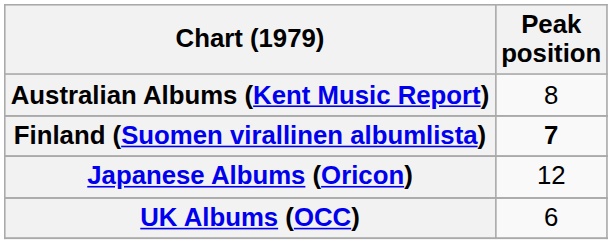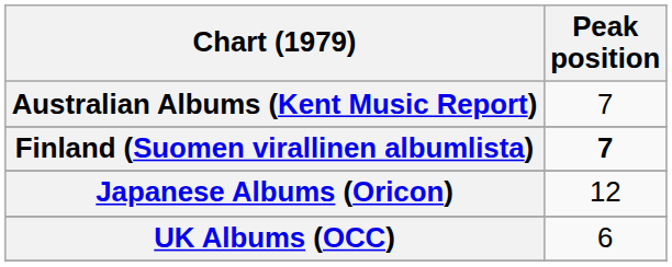 <table class="wikitable sortable plainrowheaders">
 <tr>
 <th>Chart (1979)</th>
 <th>Peak<br>position</th>
 </tr>
 <tr>
 <th scope="row">Australian Albums (<a href='#'>Kent Music Report</a>)</th>
-<td style="text-align:center;">8</td>
+<td style="text-align:center;">7</td>
 </tr>
 <tr>
 </tr>
 <tr>
 <th scope="row">Finland (<a href='#'>Suomen virallinen albumlista</a>)</th>
 <td align="center"><strong>7</strong></td>
 </tr>
 <tr>
 </tr>
 <tr>
 </tr>
 <tr>
 <th scope="row"><a href='#'>Japanese Albums</a> (<a href='#'>Oricon</a>)</th>
 <td style="text-align:center;">12</td>
 </tr>
 <tr>
 </tr>
 <tr>
 </tr>
 <tr>
 <th scope="row"><a href='#'>UK Albums</a> (<a href='#'>OCC</a>)</th>
 <td style="text-align:center;">6</td>
 </tr>
 <tr>
 </tr>
 <tr>
 </tr>
 </table>
